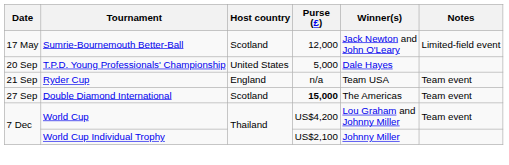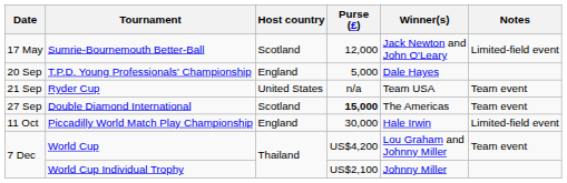 <table class="wikitable" style="font-size:95%">
 <tr>
 <th>Date</th>
 <th>Tournament</th>
 <th>Host country</th>
 <th>Purse<br>(<a href='#'>£</a>)</th>
 <th>Winner(s)</th>
 <th>Notes</th>
 </tr>
 <tr>
 <td>17 May</td>
 <td><a href='#'>Sumrie-Bournemouth Better-Ball</a></td>
 <td>Scotland</td>
 <td align=right>12,000</td>
 <td> <a href='#'>Jack Newton</a> and<br> <a href='#'>John O'Leary</a></td>
 <td>Limited-field event</td>
 </tr>
 <tr>
 <td>20 Sep</td>
 <td><a href='#'>T.P.D. Young Professionals' Championship</a></td>
-<td>United States</td>
+<td>England</td>
 <td align=right>5,000</td>
 <td> <a href='#'>Dale Hayes</a></td>
 <td></td>
 </tr>
 <tr>
 <td>21 Sep</td>
 <td><a href='#'>Ryder Cup</a></td>
-<td>England</td>
+<td>United States</td>
 <td align=center>n/a</td>
 <td> Team USA</td>
 <td>Team event</td>
 </tr>
 <tr>
 <td>27 Sep</td>
 <td><a href='#'>Double Diamond International</a></td>
 <td>Scotland</td>
 <td align=right><strong>15,000</strong></td>
 <td>The Americas</td>
 <td>Team event</td>
+</tr>
+<tr>
+<td>11 Oct</td>
+<td><a href='#'>Piccadilly World Match Play Championship</a></td>
+<td>England</td>
+<td align=right>30,000</td>
+<td> <a href='#'>Hale Irwin</a></td>
+<td>Limited-field event</td>
 </tr>
 <tr>
 <td rowspan=2>7 Dec</td>
 <td><a href='#'>World Cup</a></td>
 <td rowspan=2>Thailand</td>
 <td align=right>US$4,200</td>
 <td> <a href='#'>Lou Graham</a> and<br> <a href='#'>Johnny Miller</a></td>
 <td>Team event</td>
 </tr>
 <tr>
 <td><a href='#'>World Cup Individual Trophy</a></td>
 <td align=right>US$2,100</td>
 <td> <a href='#'>Johnny Miller</a></td>
 <td></td>
 </tr>
 </table>
